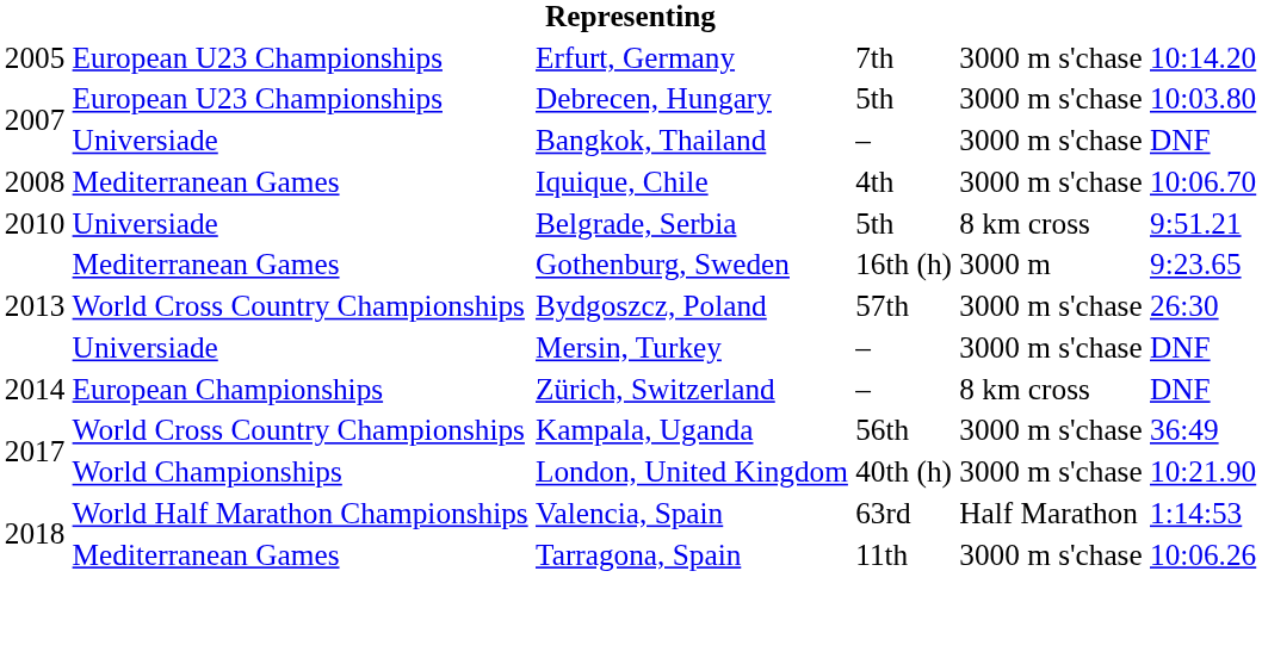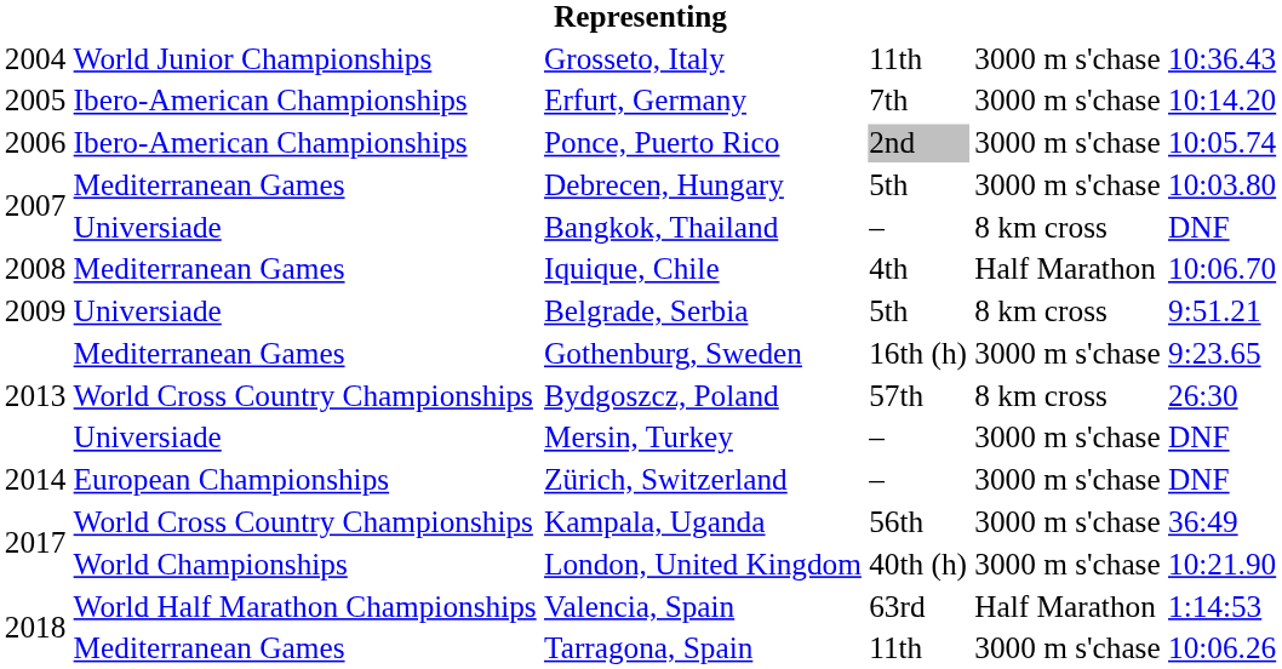 <table>
 <tr>
 <th colspan="6">Representing </th>
 </tr>
 <tr>
+<td>2004</td>
+<td><a href='#'>World Junior Championships</a></td>
+<td><a href='#'>Grosseto, Italy</a></td>
+<td>11th</td>
+<td>3000 m s'chase</td>
+<td><a href='#'>10:36.43</a></td>
+</tr>
+<tr>
 <td>2005</td>
-<td><a href='#'>European U23 Championships</a></td>
+<td><a href='#'>Ibero-American Championships</a></td>
 <td><a href='#'>Erfurt, Germany</a></td>
 <td>7th</td>
 <td>3000 m s'chase</td>
 <td><a href='#'>10:14.20</a></td>
 </tr>
 <tr>
+<td>2006</td>
+<td><a href='#'>Ibero-American Championships</a></td>
+<td><a href='#'>Ponce, Puerto Rico</a></td>
+<td bgcolor=silver>2nd</td>
+<td>3000 m s'chase</td>
+<td><a href='#'>10:05.74</a></td>
+</tr>
+<tr>
 <td rowspan=2>2007</td>
-<td><a href='#'>European U23 Championships</a></td>
+<td><a href='#'>Mediterranean Games</a></td>
 <td><a href='#'>Debrecen, Hungary</a></td>
 <td>5th</td>
 <td>3000 m s'chase</td>
 <td><a href='#'>10:03.80</a></td>
 </tr>
 <tr>
 <td><a href='#'>Universiade</a></td>
 <td><a href='#'>Bangkok, Thailand</a></td>
 <td>–</td>
-<td>3000 m s'chase</td>
+<td>8 km cross</td>
 <td><a href='#'>DNF</a></td>
 </tr>
 <tr>
 <td>2008</td>
 <td><a href='#'>Mediterranean Games</a></td>
 <td><a href='#'>Iquique, Chile</a></td>
 <td>4th</td>
-<td>3000 m s'chase</td>
+<td>Half Marathon</td>
 <td><a href='#'>10:06.70</a></td>
 </tr>
 <tr>
-<td>2010</td>
+<td>2009</td>
 <td><a href='#'>Universiade</a></td>
 <td><a href='#'>Belgrade, Serbia</a></td>
 <td>5th</td>
 <td>8 km cross</td>
 <td><a href='#'>9:51.21</a></td>
 </tr>
 <tr>
 <td rowspan=3>2013</td>
 <td><a href='#'>Mediterranean Games</a></td>
 <td><a href='#'>Gothenburg, Sweden</a></td>
 <td>16th (h)</td>
-<td>3000 m</td>
+<td>3000 m s'chase</td>
 <td><a href='#'>9:23.65</a></td>
 </tr>
 <tr>
 <td><a href='#'>World Cross Country Championships</a></td>
 <td><a href='#'>Bydgoszcz, Poland</a></td>
 <td>57th</td>
-<td>3000 m s'chase</td>
+<td>8 km cross</td>
 <td><a href='#'>26:30</a></td>
 </tr>
 <tr>
 <td><a href='#'>Universiade</a></td>
 <td><a href='#'>Mersin, Turkey</a></td>
 <td>–</td>
 <td>3000 m s'chase</td>
 <td><a href='#'>DNF</a></td>
 </tr>
 <tr>
 <td>2014</td>
 <td><a href='#'>European Championships</a></td>
 <td><a href='#'>Zürich, Switzerland</a></td>
 <td>–</td>
-<td>8 km cross</td>
+<td>3000 m s'chase</td>
 <td><a href='#'>DNF</a></td>
 </tr>
 <tr>
 <td rowspan=2>2017</td>
 <td><a href='#'>World Cross Country Championships</a></td>
 <td><a href='#'>Kampala, Uganda</a></td>
 <td>56th</td>
 <td>3000 m s'chase</td>
 <td><a href='#'>36:49</a></td>
 </tr>
 <tr>
 <td><a href='#'>World Championships</a></td>
 <td><a href='#'>London, United Kingdom</a></td>
 <td>40th (h)</td>
 <td>3000 m s'chase</td>
 <td><a href='#'>10:21.90</a></td>
 </tr>
 <tr>
 <td rowspan=2>2018</td>
 <td><a href='#'>World Half Marathon Championships</a></td>
 <td><a href='#'>Valencia, Spain</a></td>
 <td>63rd</td>
 <td>Half Marathon</td>
 <td><a href='#'>1:14:53</a></td>
 </tr>
 <tr>
 <td><a href='#'>Mediterranean Games</a></td>
 <td><a href='#'>Tarragona, Spain</a></td>
 <td>11th</td>
 <td>3000 m s'chase</td>
 <td><a href='#'>10:06.26</a></td>
 </tr>
 </table>
